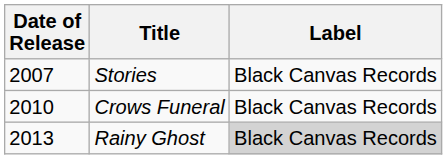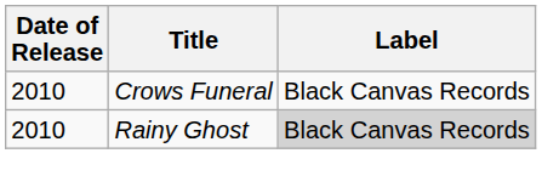 <table class="wikitable" style="font-size: 95%;">
 <tr>
 <th>Date of<br> Release</th>
 <th>Title</th>
 <th>Label</th>
 </tr>
 <tr>
-<td>2007</td>
-<td><em>Stories</em></td>
-<td>Black Canvas Records</td>
-</tr>
-<tr>
 <td>2010</td>
 <td><em>Crows Funeral</em></td>
 <td>Black Canvas Records</td>
 </tr>
 <tr>
-<td>2013</td>
+<td>2010</td>
 <td><em>Rainy Ghost</em></td>
 <td style="background: lightgrey;">Black Canvas Records</td>
 </tr>
 </table>
